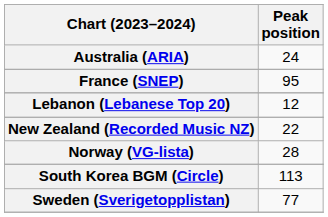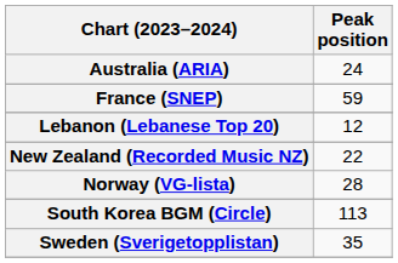 <table class="wikitable sortable plainrowheaders" style="text-align:center">
 <tr>
 <th scope="col">Chart (2023–2024)</th>
 <th scope="col">Peak<br>position</th>
 </tr>
 <tr>
 <th scope="row">Australia (<a href='#'>ARIA</a>)</th>
 <td>24</td>
 </tr>
 <tr>
 </tr>
 <tr>
 </tr>
 <tr>
 </tr>
 <tr>
 </tr>
 <tr>
 </tr>
 <tr>
 </tr>
 <tr>
 </tr>
 <tr>
 </tr>
 <tr>
 <th scope="row">France (<a href='#'>SNEP</a>)</th>
-<td>95</td>
+<td>59</td>
 </tr>
 <tr>
 </tr>
 <tr>
 </tr>
 <tr>
 <th scope="row">Lebanon (<a href='#'>Lebanese Top 20</a>)</th>
 <td>12</td>
 </tr>
 <tr>
 </tr>
 <tr>
 </tr>
 <tr>
 <th scope="row">New Zealand (<a href='#'>Recorded Music NZ</a>)</th>
 <td>22</td>
 </tr>
 <tr>
 <th scope="row">Norway (<a href='#'>VG-lista</a>)</th>
 <td>28</td>
 </tr>
 <tr>
 </tr>
 <tr>
 <th scope="row">South Korea BGM (<a href='#'>Circle</a>)</th>
 <td>113</td>
 </tr>
 <tr>
 <th scope="row">Sweden (<a href='#'>Sverigetopplistan</a>)</th>
-<td>77</td>
+<td>35</td>
 </tr>
 <tr>
 </tr>
 <tr>
 </tr>
 <tr>
 </tr>
 <tr>
 </tr>
 <tr>
 </tr>
 <tr>
 </tr>
 <tr>
 </tr>
 </table>
